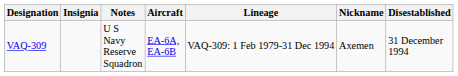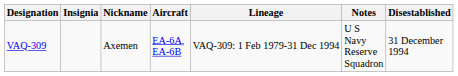 <table class="wikitable">
 <tr>
 <th>Designation</th>
 <th>Insignia</th>
-<th>Notes</th>
+<th>Nickname</th>
 <th>Aircraft</th>
 <th>Lineage</th>
-<th>Nickname</th>
+<th>Notes</th>
 <th>Disestablished</th>
 </tr>
 <tr>
 <td><a href='#'>VAQ-309</a></td>
 <td></td>
-<td>U S Navy Reserve Squadron</td>
+<td>Axemen</td>
 <td><a href='#'>EA-6A, EA-6B</a></td>
 <td style="white-space: nowrap;">VAQ-309: 1 Feb 1979-31 Dec 1994</td>
-<td>Axemen</td>
+<td>U S Navy Reserve Squadron</td>
 <td>31 December 1994</td>
 </tr>
 </table>
